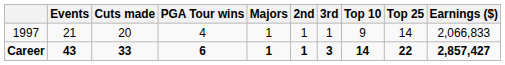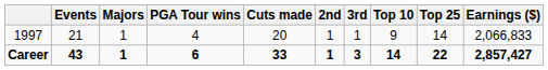 <table class=wikitable style="font-size:95%;text-align:center">
 <tr>
 <th></th>
 <th>Events</th>
+<th>Majors</th>
+<th>PGA Tour wins</th>
 <th>Cuts made</th>
-<th>PGA Tour wins</th>
-<th>Majors</th>
 <th>2nd</th>
 <th>3rd</th>
 <th>Top 10</th>
 <th>Top 25</th>
 <th>Earnings ($)</th>
 </tr>
 <tr>
 <td>1997</td>
 <td>21</td>
+<td>1</td>
+<td>4</td>
 <td>20</td>
-<td>4</td>
-<td>1</td>
 <td>1</td>
 <td>1</td>
 <td>9</td>
 <td>14</td>
 <td>2,066,833</td>
 </tr>
 <tr>
 <td><strong>Career</strong></td>
 <td><strong>43</strong></td>
+<td><strong>1</strong></td>
+<td><strong>6</strong></td>
 <td><strong>33</strong></td>
-<td><strong>6</strong></td>
-<td><strong>1</strong></td>
 <td><strong>1</strong></td>
 <td><strong>3</strong></td>
 <td><strong>14</strong></td>
 <td><strong>22</strong></td>
 <td><strong>2,857,427</strong></td>
 </tr>
 </table>
